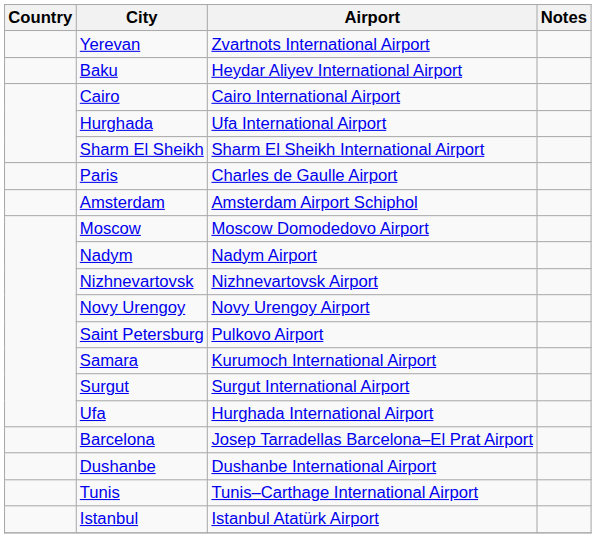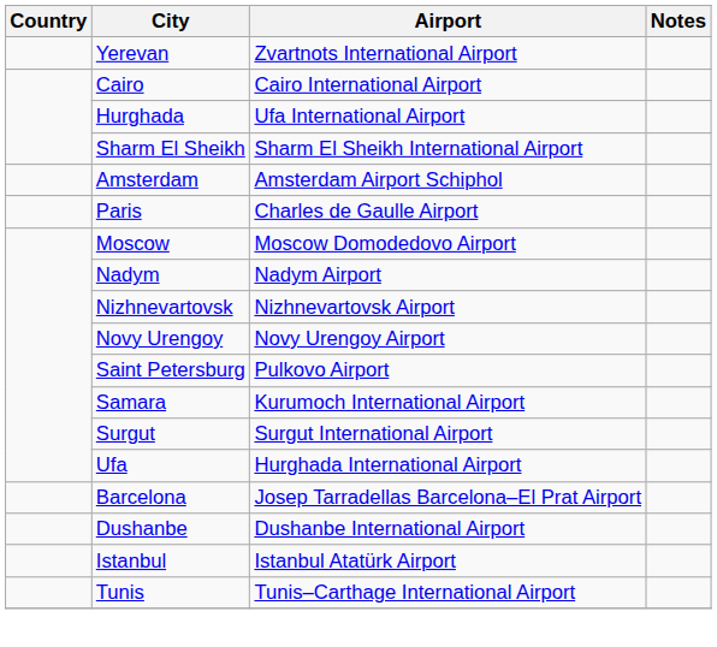 <table class="sortable wikitable">
 <tr>
 <th>Country</th>
 <th>City</th>
 <th>Airport</th>
 <th>Notes</th>
 </tr>
 <tr>
 <td></td>
 <td><a href='#'>Yerevan</a></td>
 <td><a href='#'>Zvartnots International Airport</a></td>
 <td></td>
-</tr>
-<tr>
-<td></td>
-<td><a href='#'>Baku</a></td>
-<td><a href='#'>Heydar Aliyev International Airport</a></td>
-<td align=center></td>
 </tr>
 <tr>
 <td rowspan=3></td>
 <td><a href='#'>Cairo</a></td>
 <td><a href='#'>Cairo International Airport</a></td>
 <td></td>
 </tr>
 <tr>
 <td><a href='#'>Hurghada</a></td>
 <td><a href='#'>Ufa International Airport</a></td>
 <td></td>
 </tr>
 <tr>
 <td><a href='#'>Sharm El Sheikh</a></td>
 <td><a href='#'>Sharm El Sheikh International Airport</a></td>
 <td></td>
 </tr>
 <tr>
 <td></td>
-<td><a href='#'>Paris</a></td>
-<td><a href='#'>Charles de Gaulle Airport</a></td>
+<td><a href='#'>Amsterdam</a></td>
+<td><a href='#'>Amsterdam Airport Schiphol</a></td>
 <td align=center></td>
 </tr>
 <tr>
 <td></td>
-<td><a href='#'>Amsterdam</a></td>
-<td><a href='#'>Amsterdam Airport Schiphol</a></td>
+<td><a href='#'>Paris</a></td>
+<td><a href='#'>Charles de Gaulle Airport</a></td>
 <td align=center></td>
 </tr>
 <tr>
 <td rowspan=8></td>
 <td><a href='#'>Moscow</a></td>
 <td><a href='#'>Moscow Domodedovo Airport</a></td>
 <td align=center></td>
 </tr>
 <tr>
 <td><a href='#'>Nadym</a></td>
 <td><a href='#'>Nadym Airport</a></td>
 <td align=center></td>
 </tr>
 <tr>
 <td><a href='#'>Nizhnevartovsk</a></td>
 <td><a href='#'>Nizhnevartovsk Airport</a></td>
 <td align=center></td>
 </tr>
 <tr>
 <td><a href='#'>Novy Urengoy</a></td>
 <td><a href='#'>Novy Urengoy Airport</a></td>
 <td align=center></td>
 </tr>
 <tr>
 <td><a href='#'>Saint Petersburg</a></td>
 <td><a href='#'>Pulkovo Airport</a></td>
 <td align=center></td>
 </tr>
 <tr>
 <td><a href='#'>Samara</a></td>
 <td><a href='#'>Kurumoch International Airport</a></td>
 <td align=center></td>
 </tr>
 <tr>
 <td><a href='#'>Surgut</a></td>
 <td><a href='#'>Surgut International Airport</a></td>
 <td align=center></td>
 </tr>
 <tr>
 <td><a href='#'>Ufa</a></td>
 <td><a href='#'>Hurghada International Airport</a></td>
 <td></td>
 </tr>
 <tr>
 <td></td>
 <td><a href='#'>Barcelona</a></td>
 <td><a href='#'>Josep Tarradellas Barcelona–El Prat Airport</a></td>
 <td align=center></td>
 </tr>
 <tr>
 <td></td>
 <td><a href='#'>Dushanbe</a></td>
 <td><a href='#'>Dushanbe International Airport</a></td>
 <td align=center></td>
 </tr>
 <tr>
 <td></td>
+<td><a href='#'>Istanbul</a></td>
+<td><a href='#'>Istanbul Atatürk Airport</a></td>
+<td align=center></td>
+</tr>
+<tr>
+<td></td>
 <td><a href='#'>Tunis</a></td>
 <td><a href='#'>Tunis–Carthage International Airport</a></td>
 <td></td>
 </tr>
 <tr>
-<td></td>
-<td><a href='#'>Istanbul</a></td>
-<td><a href='#'>Istanbul Atatürk Airport</a></td>
-<td align=center></td>
-</tr>
-<tr>
 </tr>
 </table>
